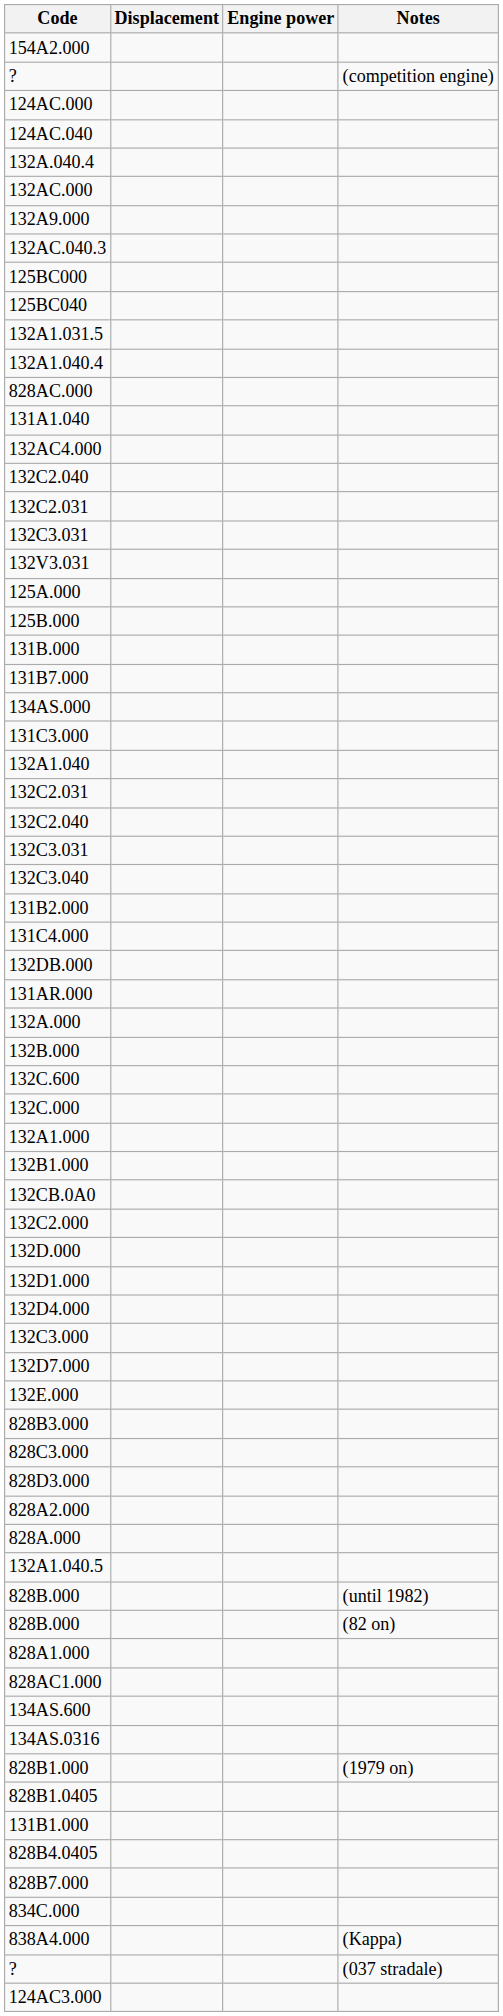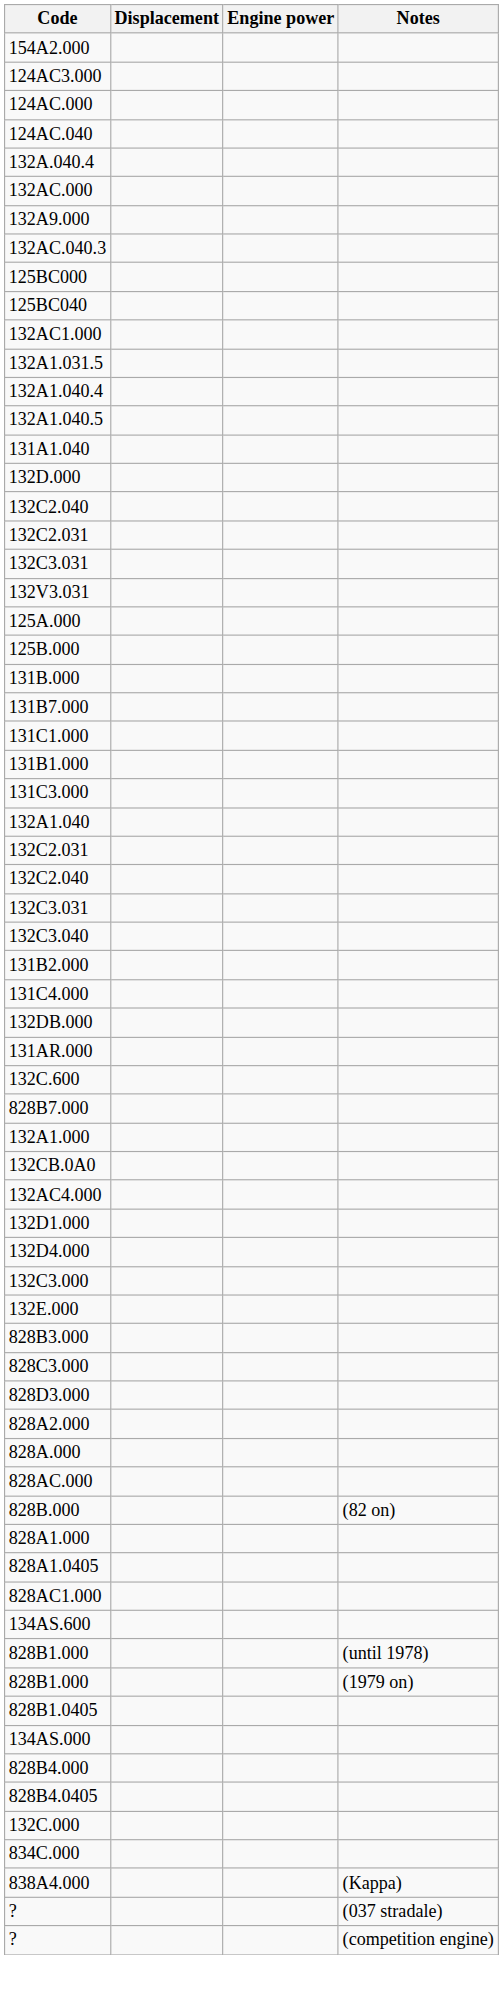 <table class="wikitable defaultcenter col1left">
 <tr>
 <th>Code</th>
 <th>Displacement</th>
 <th>Engine power</th>
 <th>Notes</th>
 </tr>
 <tr>
 <td>154A2.000</td>
 <td></td>
 <td></td>
 <td></td>
 </tr>
 <tr>
-<td>?</td>
+<td>124AC3.000</td>
 <td></td>
 <td></td>
-<td>(competition engine)</td>
+<td></td>
 </tr>
 <tr>
 <td>124AC.000</td>
 <td></td>
 <td></td>
 <td></td>
 </tr>
 <tr>
 <td>124AC.040</td>
 <td></td>
 <td></td>
 <td></td>
 </tr>
 <tr>
 <td>132A.040.4</td>
 <td></td>
 <td></td>
 <td></td>
 </tr>
 <tr>
 <td>132AC.000</td>
 <td></td>
 <td></td>
 <td></td>
 </tr>
 <tr>
 <td>132A9.000</td>
 <td></td>
 <td></td>
 <td></td>
 </tr>
 <tr>
 <td>132AC.040.3</td>
 <td></td>
 <td></td>
 <td></td>
 </tr>
 <tr>
 <td>125BC000</td>
 <td></td>
 <td></td>
 <td></td>
 </tr>
 <tr>
 <td>125BC040</td>
 <td></td>
 <td></td>
 <td></td>
 </tr>
 <tr>
+<td>132AC1.000</td>
+<td></td>
+<td></td>
+<td></td>
+</tr>
+<tr>
 <td>132A1.031.5</td>
 <td></td>
 <td></td>
 <td></td>
 </tr>
 <tr>
 <td>132A1.040.4</td>
 <td></td>
 <td></td>
 <td></td>
 </tr>
 <tr>
-<td>828AC.000</td>
+<td>132A1.040.5</td>
 <td></td>
 <td></td>
 <td></td>
 </tr>
 <tr>
 <td>131A1.040</td>
 <td></td>
 <td></td>
 <td></td>
 </tr>
 <tr>
-<td>132AC4.000</td>
+<td>132D.000</td>
 <td></td>
 <td></td>
 <td></td>
 </tr>
 <tr>
 <td>132C2.040</td>
 <td></td>
 <td></td>
 <td></td>
 </tr>
 <tr>
 <td>132C2.031</td>
 <td></td>
 <td></td>
 <td></td>
 </tr>
 <tr>
 <td>132C3.031</td>
 <td></td>
 <td></td>
 <td></td>
 </tr>
 <tr>
 <td>132V3.031</td>
 <td></td>
 <td></td>
 <td></td>
 </tr>
 <tr>
 <td>125A.000</td>
 <td></td>
 <td></td>
 <td></td>
 </tr>
 <tr>
 <td>125B.000</td>
 <td></td>
 <td></td>
 <td></td>
 </tr>
 <tr>
 <td>131B.000</td>
 <td></td>
 <td></td>
 <td></td>
 </tr>
 <tr>
 <td>131B7.000</td>
 <td></td>
 <td></td>
 <td></td>
 </tr>
 <tr>
-<td>134AS.000</td>
+<td>131C1.000</td>
+<td></td>
+<td></td>
+<td></td>
+</tr>
+<tr>
+<td>131B1.000</td>
 <td></td>
 <td></td>
 <td></td>
 </tr>
 <tr>
 <td>131C3.000</td>
 <td></td>
 <td></td>
 <td></td>
 </tr>
 <tr>
 <td>132A1.040</td>
 <td></td>
 <td></td>
 <td></td>
 </tr>
 <tr>
 <td>132C2.031</td>
 <td></td>
 <td></td>
 <td></td>
 </tr>
 <tr>
 <td>132C2.040</td>
 <td></td>
 <td></td>
 <td></td>
 </tr>
 <tr>
 <td>132C3.031</td>
 <td></td>
 <td></td>
 <td></td>
 </tr>
 <tr>
 <td>132C3.040</td>
 <td></td>
 <td></td>
 <td></td>
 </tr>
 <tr>
 <td>131B2.000</td>
 <td></td>
 <td></td>
 <td></td>
 </tr>
 <tr>
 <td>131C4.000</td>
 <td></td>
 <td></td>
 <td></td>
 </tr>
 <tr>
 <td>132DB.000</td>
 <td></td>
 <td></td>
 <td></td>
 </tr>
 <tr>
 <td>131AR.000</td>
 <td></td>
 <td></td>
 <td></td>
 </tr>
 <tr>
-<td>132A.000</td>
-<td></td>
-<td></td>
-<td></td>
-</tr>
-<tr>
-<td>132B.000</td>
-<td></td>
-<td></td>
-<td></td>
-</tr>
-<tr>
 <td>132C.600</td>
 <td></td>
 <td></td>
 <td></td>
 </tr>
 <tr>
-<td>132C.000</td>
+<td>828B7.000</td>
 <td></td>
 <td></td>
 <td></td>
 </tr>
 <tr>
 <td>132A1.000</td>
 <td></td>
 <td></td>
 <td></td>
 </tr>
 <tr>
-<td>132B1.000</td>
-<td></td>
-<td></td>
-<td></td>
-</tr>
-<tr>
 <td>132CB.0A0</td>
 <td></td>
 <td></td>
 <td></td>
 </tr>
 <tr>
-<td>132C2.000</td>
-<td></td>
-<td></td>
-<td></td>
-</tr>
-<tr>
-<td>132D.000</td>
+<td>132AC4.000</td>
 <td></td>
 <td></td>
 <td></td>
 </tr>
 <tr>
 <td>132D1.000</td>
 <td></td>
 <td></td>
 <td></td>
 </tr>
 <tr>
 <td>132D4.000</td>
 <td></td>
 <td></td>
 <td></td>
 </tr>
 <tr>
 <td>132C3.000</td>
-<td></td>
-<td></td>
-<td></td>
-</tr>
-<tr>
-<td>132D7.000</td>
 <td></td>
 <td></td>
 <td></td>
 </tr>
 <tr>
 <td>132E.000</td>
 <td></td>
 <td></td>
 <td></td>
 </tr>
 <tr>
 <td>828B3.000</td>
 <td></td>
 <td></td>
 <td></td>
 </tr>
 <tr>
 <td>828C3.000</td>
 <td></td>
 <td></td>
 <td></td>
 </tr>
 <tr>
 <td>828D3.000</td>
 <td></td>
 <td></td>
 <td></td>
 </tr>
 <tr>
 <td>828A2.000</td>
 <td></td>
 <td></td>
 <td></td>
 </tr>
 <tr>
 <td>828A.000</td>
 <td></td>
 <td></td>
 <td></td>
 </tr>
 <tr>
-<td>132A1.040.5</td>
+<td>828AC.000</td>
 <td></td>
 <td></td>
 <td></td>
-</tr>
-<tr>
-<td>828B.000</td>
-<td></td>
-<td></td>
-<td>(until 1982)</td>
 </tr>
 <tr>
 <td>828B.000</td>
 <td></td>
 <td></td>
 <td>(82 on)</td>
 </tr>
 <tr>
 <td>828A1.000</td>
+<td></td>
+<td></td>
+<td></td>
+</tr>
+<tr>
+<td>828A1.0405</td>
 <td></td>
 <td></td>
 <td></td>
 </tr>
 <tr>
 <td>828AC1.000</td>
 <td></td>
 <td></td>
 <td></td>
 </tr>
 <tr>
 <td>134AS.600</td>
 <td></td>
 <td></td>
 <td></td>
 </tr>
 <tr>
-<td>134AS.0316</td>
+<td>828B1.000</td>
 <td></td>
 <td></td>
-<td></td>
+<td>(until 1978)</td>
 </tr>
 <tr>
 <td>828B1.000</td>
 <td></td>
 <td></td>
 <td>(1979 on)</td>
 </tr>
 <tr>
 <td>828B1.0405</td>
 <td></td>
 <td></td>
 <td></td>
 </tr>
 <tr>
-<td>131B1.000</td>
+<td>134AS.000</td>
+<td></td>
+<td></td>
+<td></td>
+</tr>
+<tr>
+<td>828B4.000</td>
 <td></td>
 <td></td>
 <td></td>
 </tr>
 <tr>
 <td>828B4.0405</td>
 <td></td>
 <td></td>
 <td></td>
 </tr>
 <tr>
-<td>828B7.000</td>
+<td>132C.000</td>
 <td></td>
 <td></td>
 <td></td>
 </tr>
 <tr>
 <td>834C.000</td>
 <td></td>
 <td></td>
 <td></td>
 </tr>
 <tr>
 <td>838A4.000</td>
 <td></td>
 <td></td>
 <td>(Kappa)</td>
 </tr>
 <tr>
 <td>?</td>
 <td></td>
 <td></td>
 <td>(037 stradale)</td>
 </tr>
 <tr>
-<td>124AC3.000</td>
+<td>?</td>
 <td></td>
 <td></td>
-<td></td>
+<td>(competition engine)</td>
 </tr>
 </table>
